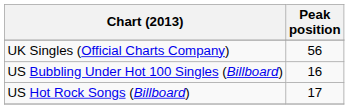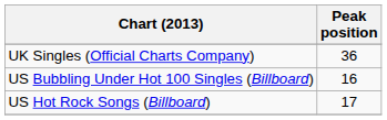 <table class="wikitable sortable">
 <tr>
 <th scope="col">Chart (2013)</th>
 <th scope="col">Peak<br>position</th>
 </tr>
 <tr>
 </tr>
 <tr>
 <td>UK Singles (<a href='#'>Official Charts Company</a>)</td>
-<td style="text-align:center;">56</td>
+<td style="text-align:center;">36</td>
 </tr>
 <tr>
 <td>US <a href='#'>Bubbling Under Hot 100 Singles</a> (<a href='#'><em>Billboard</em></a>)</td>
 <td style="text-align:center;">16</td>
 </tr>
 <tr>
 <td>US <a href='#'>Hot Rock Songs</a> (<a href='#'><em>Billboard</em></a>)</td>
 <td style="text-align:center;">17</td>
 </tr>
 <tr>
 </tr>
 </table>
